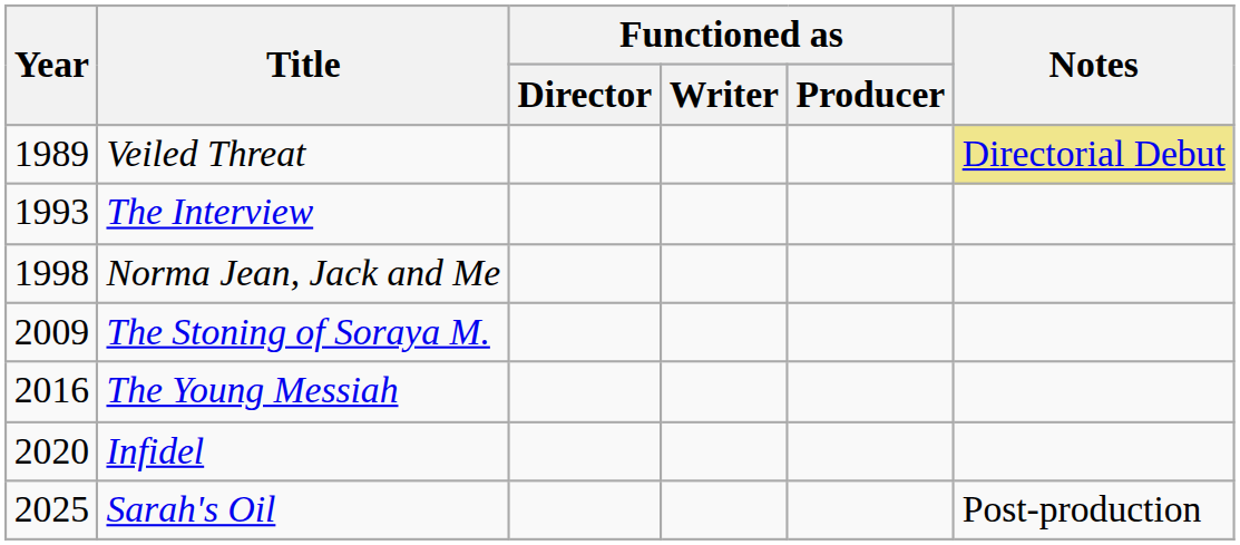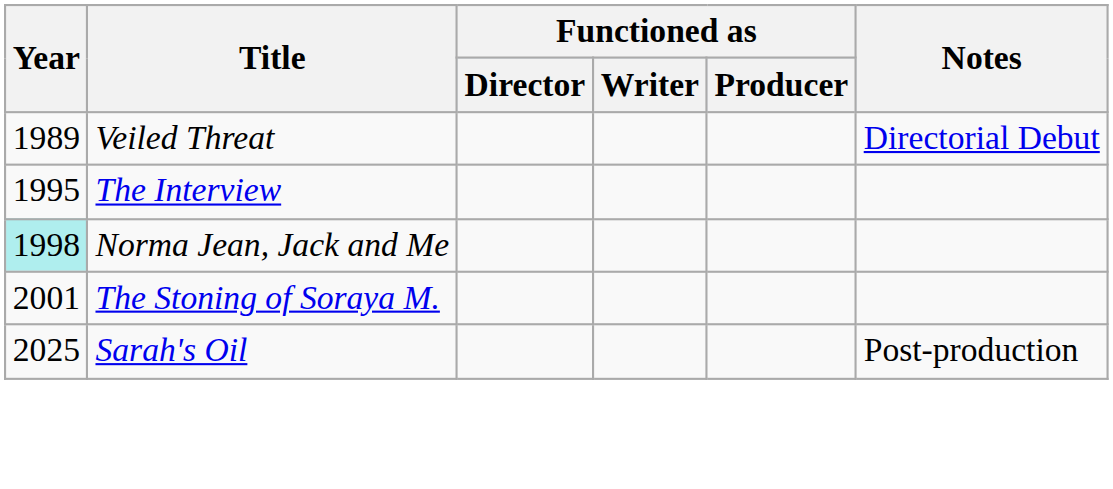 <table class="wikitable">
 <tr>
 <th rowspan="2">Year</th>
 <th rowspan="2">Title</th>
 <th colspan="3">Functioned as</th>
 <th rowspan="2">Notes</th>
 </tr>
 <tr style="background:#b0c4de; text-align:center;">
 <th>Director</th>
 <th>Writer</th>
 <th>Producer</th>
 </tr>
 <tr>
 <td>1989</td>
 <td><em>Veiled Threat</em></td>
 <td></td>
 <td></td>
 <td></td>
-<td style="background: khaki;"><a href='#'>Directorial Debut</a></td>
+<td><a href='#'>Directorial Debut</a></td>
 </tr>
 <tr>
-<td>1993</td>
+<td>1995</td>
 <td><a href='#'><em>The Interview</em></a></td>
 <td></td>
 <td></td>
 <td></td>
 <td></td>
 </tr>
 <tr>
-<td>1998</td>
+<td style="background: paleturquoise;">1998</td>
 <td><em>Norma Jean, Jack and Me</em></td>
 <td></td>
 <td></td>
 <td></td>
 <td></td>
 </tr>
 <tr>
-<td>2009</td>
+<td>2001</td>
 <td><em><a href='#'>The Stoning of Soraya M.</a></em></td>
-<td></td>
-<td></td>
-<td></td>
-<td></td>
-</tr>
-<tr>
-<td>2016</td>
-<td><em><a href='#'>The Young Messiah</a></em></td>
-<td></td>
-<td></td>
-<td></td>
-<td></td>
-</tr>
-<tr>
-<td>2020</td>
-<td><em><a href='#'>Infidel</a></em></td>
 <td></td>
 <td></td>
 <td></td>
 <td></td>
 </tr>
 <tr>
 <td>2025</td>
 <td><em><a href='#'>Sarah's Oil</a></em></td>
 <td></td>
 <td></td>
 <td></td>
 <td>Post-production</td>
 </tr>
 </table>
